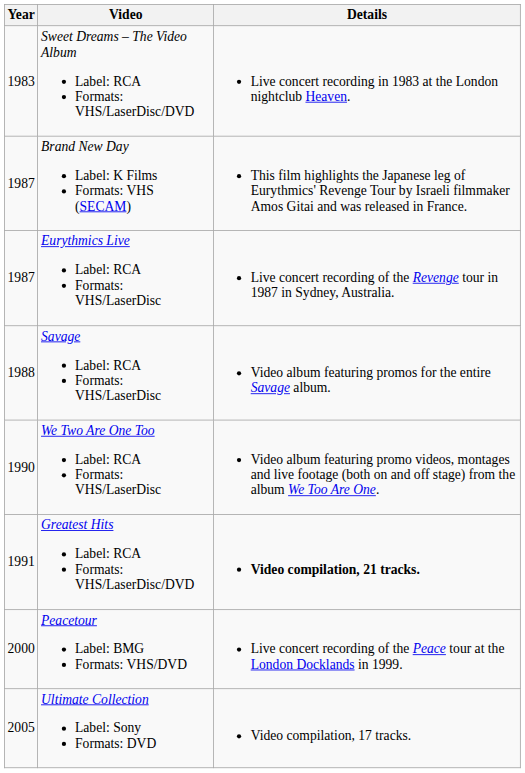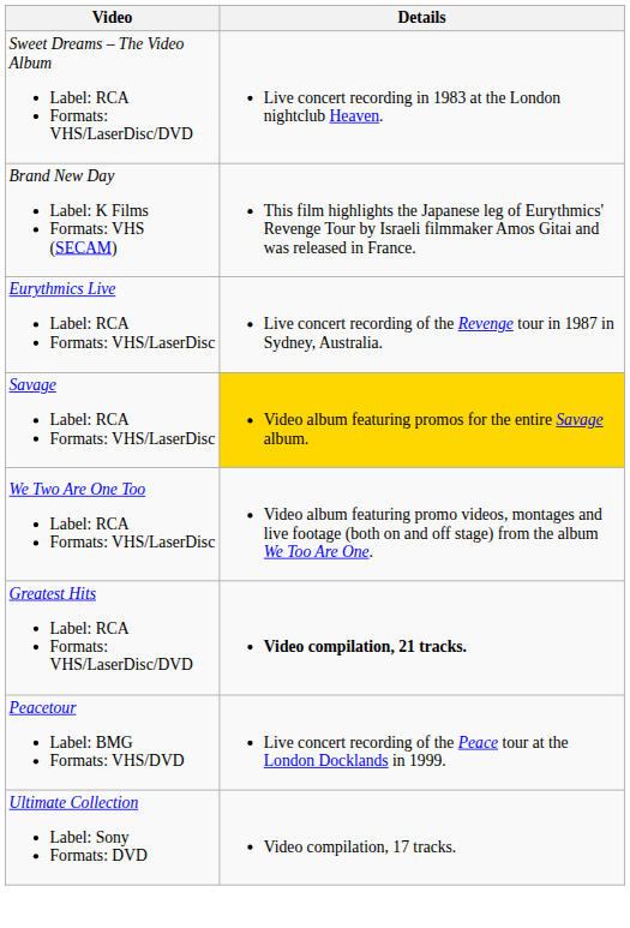 <table class="wikitable">
 <tr>
-<th>Year</th>
 <th>Video</th>
 <th>Details</th>
 </tr>
 <tr>
-<td>1983</td>
 <td><em>Sweet Dreams – The Video Album</em><br><ul><li>Label: RCA</li><li>Formats: VHS/LaserDisc/DVD</li></ul></td>
 <td><br><ul><li>Live concert recording in 1983 at the London nightclub <a href='#'>Heaven</a>.</li></ul></td>
 </tr>
 <tr>
-<td>1987</td>
 <td><em>Brand New Day</em><br><ul><li>Label: K Films</li><li>Formats: VHS (<a href='#'>SECAM</a>)</li></ul></td>
 <td><br><ul><li>This film highlights the Japanese leg of Eurythmics' Revenge Tour by Israeli filmmaker Amos Gitai and was released in France.</li></ul></td>
 </tr>
 <tr>
-<td>1987</td>
 <td><em><a href='#'>Eurythmics Live</a></em><br><ul><li>Label: RCA</li><li>Formats: VHS/LaserDisc</li></ul></td>
 <td><br><ul><li>Live concert recording of the <em><a href='#'>Revenge</a></em> tour in 1987 in Sydney, Australia.</li></ul></td>
 </tr>
 <tr>
-<td>1988</td>
 <td><em><a href='#'>Savage</a></em><br><ul><li>Label: RCA</li><li>Formats: VHS/LaserDisc</li></ul></td>
-<td><br><ul><li>Video album featuring promos for the entire <em><a href='#'>Savage</a></em> album.</li></ul></td>
+<td style="background: gold;"><br><ul><li>Video album featuring promos for the entire <em><a href='#'>Savage</a></em> album.</li></ul></td>
 </tr>
 <tr>
-<td>1990</td>
 <td><em><a href='#'>We Two Are One Too</a></em><br><ul><li>Label: RCA</li><li>Formats: VHS/LaserDisc</li></ul></td>
 <td><br><ul><li>Video album featuring promo videos, montages and live footage (both on and off stage) from the album <em><a href='#'>We Too Are One</a></em>.</li></ul></td>
 </tr>
 <tr>
-<td>1991</td>
 <td><em><a href='#'>Greatest Hits</a></em><br><ul><li>Label: RCA</li><li>Formats: VHS/LaserDisc/DVD</li></ul></td>
 <td><strong><br><ul><li>Video compilation, 21 tracks.</li></ul></strong></td>
 </tr>
 <tr>
-<td>2000</td>
 <td><em><a href='#'>Peacetour</a></em><br><ul><li>Label: BMG</li><li>Formats: VHS/DVD</li></ul></td>
 <td><br><ul><li>Live concert recording of the <em><a href='#'>Peace</a></em> tour at the <a href='#'>London Docklands</a> in 1999.</li></ul></td>
 </tr>
 <tr>
-<td>2005</td>
 <td><em><a href='#'>Ultimate Collection</a></em><br><ul><li>Label: Sony</li><li>Formats: DVD</li></ul></td>
 <td><br><ul><li>Video compilation, 17 tracks.</li></ul></td>
 </tr>
 </table>
